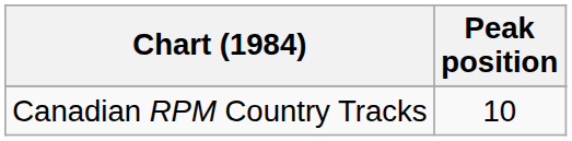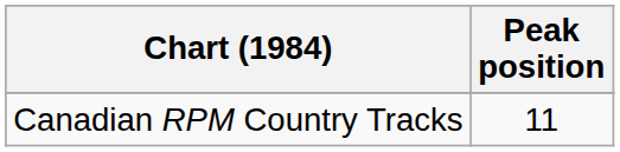 <table class="wikitable sortable">
 <tr>
 <th align="left">Chart (1984)</th>
 <th align="center">Peak<br>position</th>
 </tr>
 <tr>
 </tr>
 <tr>
 </tr>
 <tr>
 <td align="left">Canadian <em>RPM</em> Country Tracks</td>
-<td align="center">10</td>
+<td align="center">11</td>
 </tr>
 </table>
